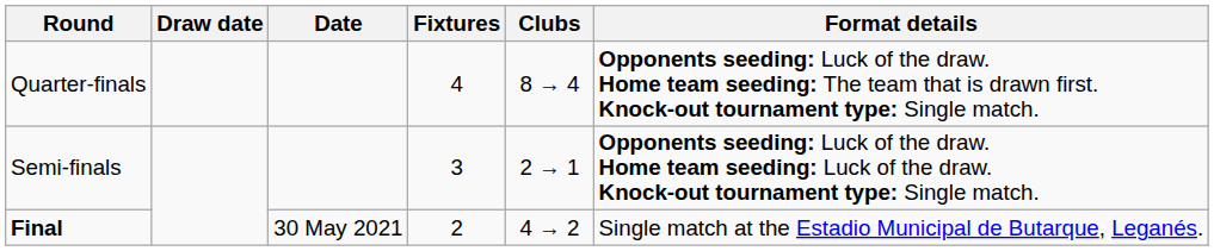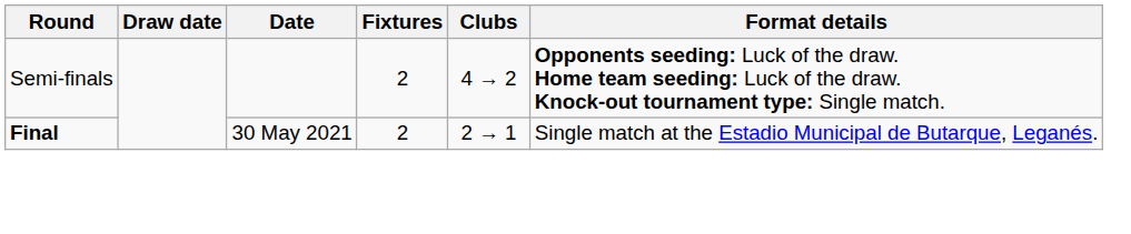 <table class="wikitable" style="font-size:90%">
 <tr>
 <th>Round</th>
 <th>Draw date</th>
 <th>Date</th>
 <th>Fixtures</th>
 <th width=50>Clubs</th>
 <th>Format details</th>
 </tr>
 <tr>
-<td>Quarter-finals</td>
-<td style="text-align:left;"></td>
-<td style="text-align:left;"><br></td>
-<td style="text-align:center;">4</td>
-<td style="text-align:center;">8 → 4</td>
-<td><strong>Opponents seeding:</strong> Luck of the draw.<br><strong>Home team seeding:</strong> The team that is drawn first.<br><strong>Knock-out tournament type:</strong> Single match.</td>
-</tr>
-<tr>
 <td>Semi-finals</td>
 <td rowspan=2 style="text-align:left;"></td>
 <td style="text-align:left;"></td>
-<td style="text-align:center;">3</td>
-<td style="text-align:center;">2 → 1</td>
+<td style="text-align:center;">2</td>
+<td style="text-align:center;">4 → 2</td>
 <td><strong>Opponents seeding:</strong> Luck of the draw.<br><strong>Home team seeding:</strong> Luck of the draw.<br><strong>Knock-out tournament type:</strong> Single match.</td>
 </tr>
 <tr>
 <td><strong>Final</strong></td>
 <td style="text-align:left;">30 May 2021</td>
 <td style="text-align:center;">2</td>
-<td style="text-align:center;">4 → 2</td>
+<td style="text-align:center;">2 → 1</td>
 <td>Single match at the <a href='#'>Estadio Municipal de Butarque</a>, <a href='#'>Leganés</a>.</td>
 </tr>
 </table>
